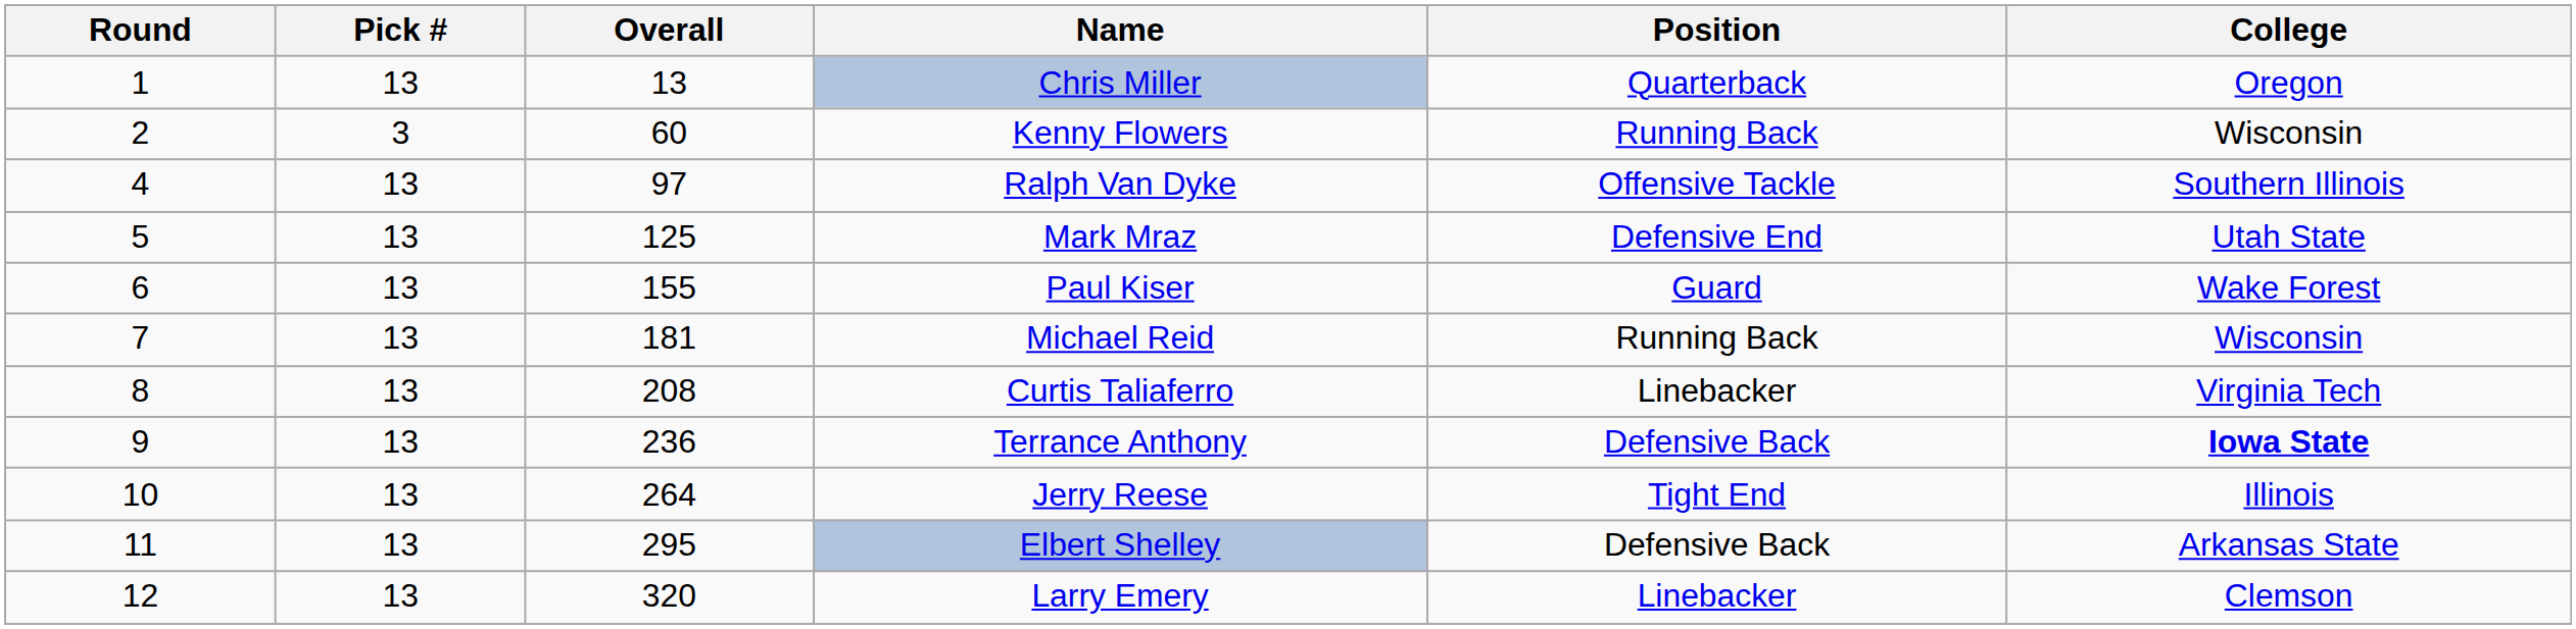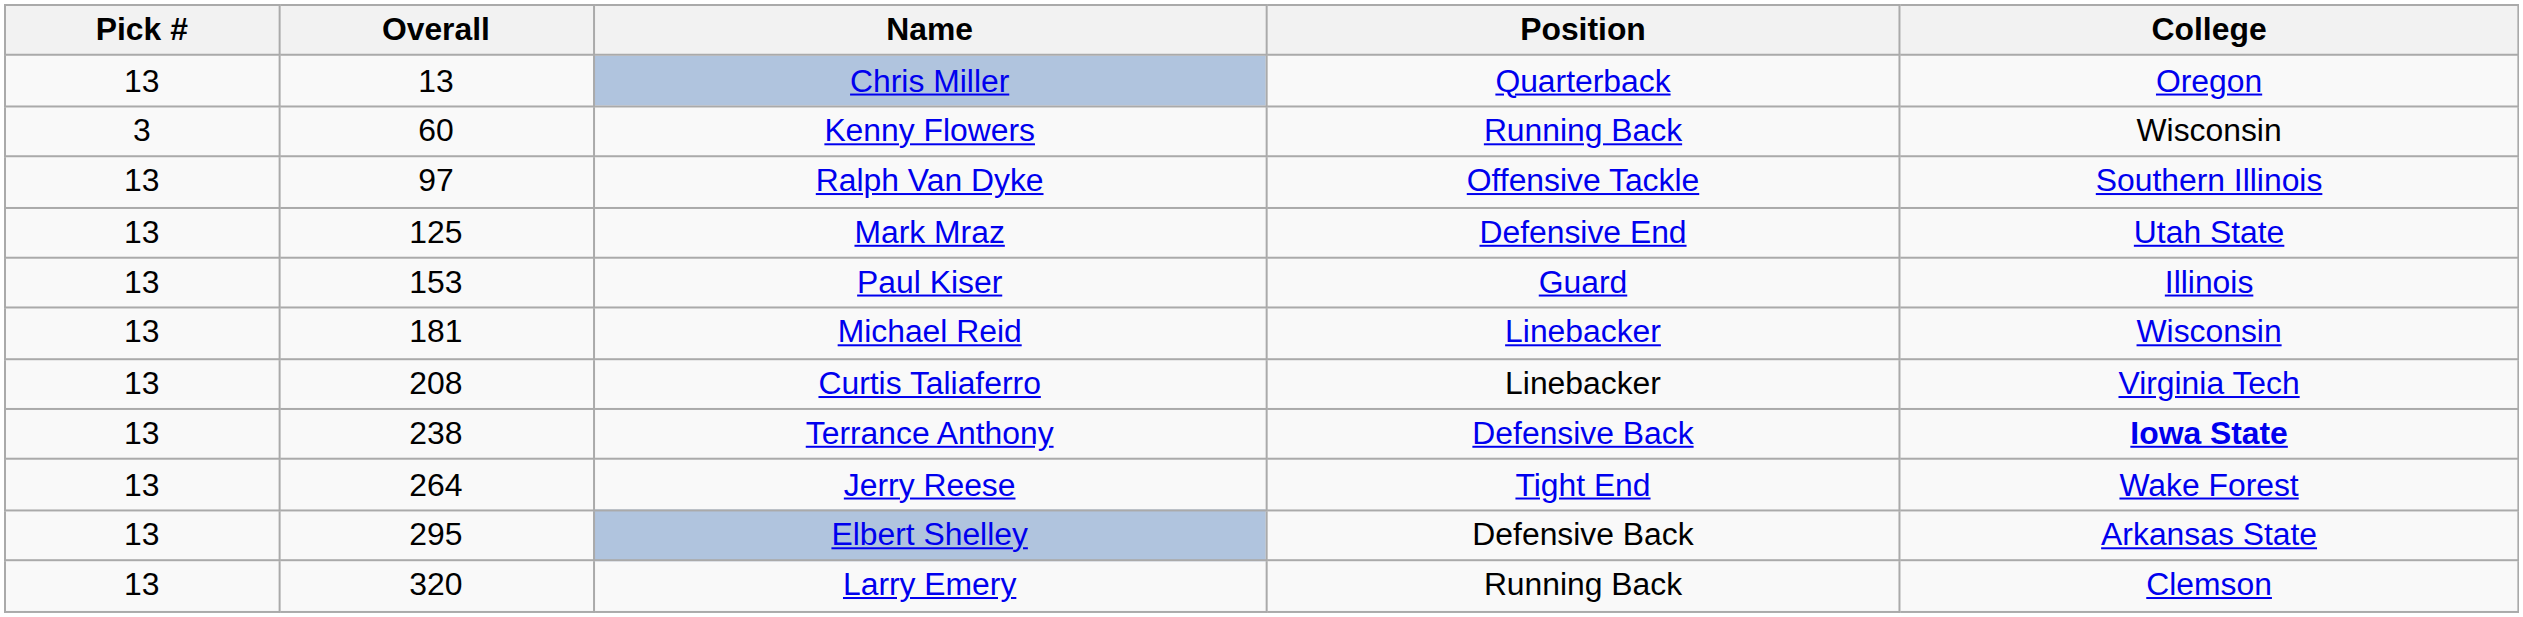 <table class="wikitable sortable sortable" style="width: 100%; text-align:center">
 <tr>
-<th>Round</th>
 <th>Pick #</th>
 <th>Overall</th>
 <th>Name</th>
 <th>Position</th>
 <th>College</th>
 </tr>
 <tr>
-<td>1</td>
 <td>13</td>
 <td>13</td>
 <td bgcolor=lightsteelblue><a href='#'>Chris Miller</a></td>
 <td><a href='#'>Quarterback</a></td>
 <td><a href='#'>Oregon</a></td>
 </tr>
 <tr>
-<td>2</td>
 <td>3</td>
 <td>60</td>
 <td><a href='#'>Kenny Flowers</a></td>
 <td><a href='#'>Running Back</a></td>
 <td>Wisconsin</td>
 </tr>
 <tr>
-<td>4</td>
 <td>13</td>
 <td>97</td>
 <td><a href='#'>Ralph Van Dyke</a></td>
 <td><a href='#'>Offensive Tackle</a></td>
 <td><a href='#'>Southern Illinois</a></td>
 </tr>
 <tr>
-<td>5</td>
 <td>13</td>
 <td>125</td>
 <td><a href='#'>Mark Mraz</a></td>
 <td><a href='#'>Defensive End</a></td>
 <td><a href='#'>Utah State</a></td>
 </tr>
 <tr>
-<td>6</td>
 <td>13</td>
-<td>155</td>
+<td>153</td>
 <td><a href='#'>Paul Kiser</a></td>
 <td><a href='#'>Guard</a></td>
-<td><a href='#'>Wake Forest</a></td>
+<td><a href='#'>Illinois</a></td>
 </tr>
 <tr>
-<td>7</td>
 <td>13</td>
 <td>181</td>
 <td><a href='#'>Michael Reid</a></td>
-<td>Running Back</td>
+<td><a href='#'>Linebacker</a></td>
 <td><a href='#'>Wisconsin</a></td>
 </tr>
 <tr>
-<td>8</td>
 <td>13</td>
 <td>208</td>
 <td><a href='#'>Curtis Taliaferro</a></td>
 <td>Linebacker</td>
 <td><a href='#'>Virginia Tech</a></td>
 </tr>
 <tr>
-<td>9</td>
 <td>13</td>
-<td>236</td>
+<td>238</td>
 <td><a href='#'>Terrance Anthony</a></td>
 <td><a href='#'>Defensive Back</a></td>
 <td><strong><a href='#'>Iowa State</a></strong></td>
 </tr>
 <tr>
-<td>10</td>
 <td>13</td>
 <td>264</td>
 <td><a href='#'>Jerry Reese</a></td>
 <td><a href='#'>Tight End</a></td>
-<td><a href='#'>Illinois</a></td>
+<td><a href='#'>Wake Forest</a></td>
 </tr>
 <tr>
-<td>11</td>
 <td>13</td>
 <td>295</td>
 <td bgcolor=lightsteelblue><a href='#'>Elbert Shelley</a></td>
 <td>Defensive Back</td>
 <td><a href='#'>Arkansas State</a></td>
 </tr>
 <tr>
-<td>12</td>
 <td>13</td>
 <td>320</td>
 <td><a href='#'>Larry Emery</a></td>
-<td><a href='#'>Linebacker</a></td>
+<td>Running Back</td>
 <td><a href='#'>Clemson</a></td>
 </tr>
 </table>
